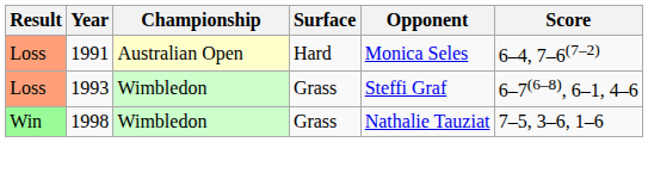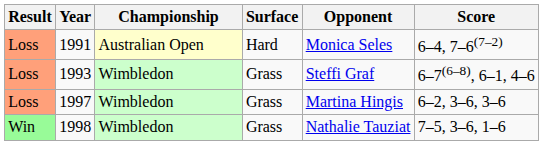 <table class="wikitable sortable">
 <tr>
 <th>Result</th>
 <th>Year</th>
 <th style="width:140px">Championship</th>
 <th>Surface</th>
 <th>Opponent</th>
 <th class=unsortable>Score</th>
 </tr>
 <tr>
 <td style="background:#ffa07a;">Loss</td>
 <td>1991</td>
 <td style="background:#ffffcc;">Australian Open</td>
 <td>Hard</td>
 <td> <a href='#'>Monica Seles</a></td>
 <td>6–4, 7–6<sup>(7–2)</sup></td>
 </tr>
 <tr>
 <td style="background:#ffa07a;">Loss</td>
 <td>1993</td>
 <td style="background:#ccffcc;">Wimbledon</td>
 <td>Grass</td>
 <td> <a href='#'>Steffi Graf</a></td>
 <td>6–7<sup>(6–8)</sup>, 6–1, 4–6</td>
 </tr>
 <tr>
+<td style="background:#ffa07a;">Loss</td>
+<td>1997</td>
+<td style="background:#ccffcc;">Wimbledon</td>
+<td>Grass</td>
+<td> <a href='#'>Martina Hingis</a></td>
+<td>6–2, 3–6, 3–6</td>
+</tr>
+<tr>
 <td style="background:#98fb98;">Win</td>
 <td>1998</td>
 <td style="background:#ccffcc;">Wimbledon</td>
 <td>Grass</td>
 <td> <a href='#'>Nathalie Tauziat</a></td>
 <td>7–5, 3–6, 1–6</td>
 </tr>
 </table>
